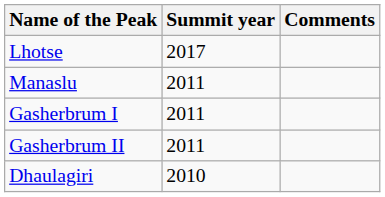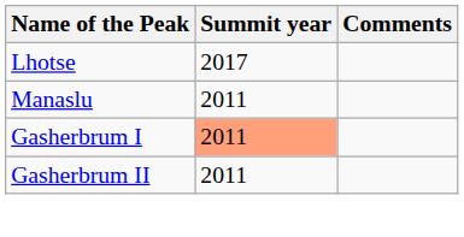 <table class="wikitable">
 <tr>
 <th>Name of the Peak</th>
 <th>Summit year</th>
 <th>Comments</th>
 </tr>
 <tr>
 <td><a href='#'>Lhotse</a></td>
 <td>2017</td>
 <td></td>
 </tr>
 <tr>
 <td><a href='#'>Manaslu</a></td>
 <td>2011</td>
 <td></td>
 </tr>
 <tr>
 <td><a href='#'>Gasherbrum I</a></td>
-<td>2011</td>
+<td style="background: lightsalmon;">2011</td>
 <td></td>
 </tr>
 <tr>
 <td><a href='#'>Gasherbrum II</a></td>
 <td>2011</td>
 <td></td>
 </tr>
-<tr>
-<td><a href='#'>Dhaulagiri</a></td>
-<td>2010</td>
-<td></td>
-</tr>
 </table>
